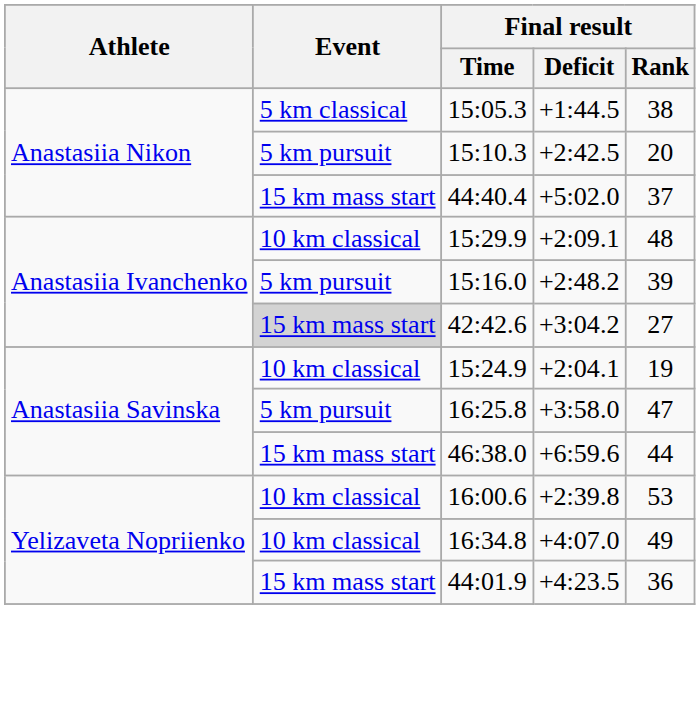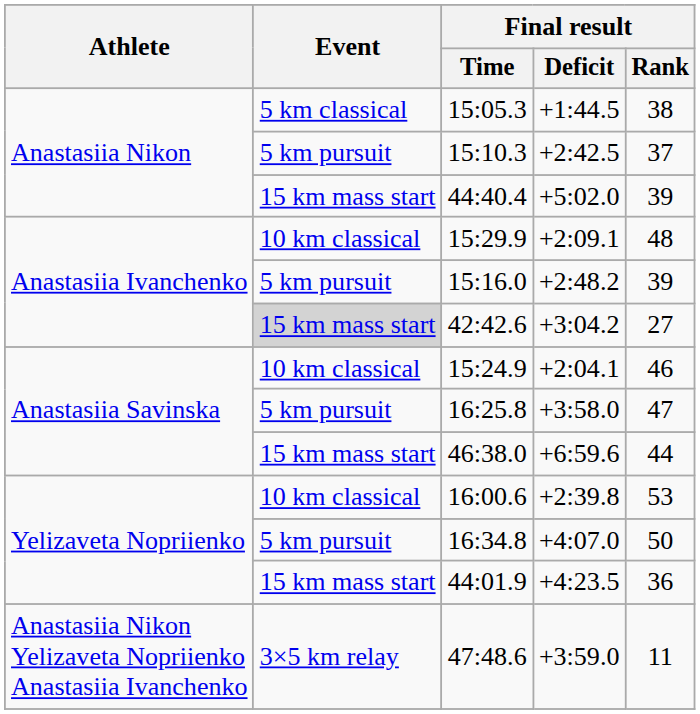 <table class="wikitable" style="font-size:90%">
 <tr>
 <th rowspan=2>Athlete</th>
 <th rowspan=2>Event</th>
 <th colspan=3>Final result</th>
 </tr>
 <tr style="font-size: 95%">
 <th>Time</th>
 <th>Deficit</th>
 <th>Rank</th>
 </tr>
 <tr align=center>
 <td align=left rowspan=3><a href='#'>Anastasiia Nikon</a></td>
 <td align=left><a href='#'>5 km classical</a></td>
 <td>15:05.3</td>
 <td>+1:44.5</td>
 <td>38</td>
 </tr>
 <tr align=center>
 <td align=left><a href='#'>5 km pursuit</a></td>
 <td>15:10.3</td>
 <td>+2:42.5</td>
-<td>20</td>
+<td>37</td>
 </tr>
 <tr align=center>
 <td align=left><a href='#'>15 km mass start</a></td>
 <td>44:40.4</td>
 <td>+5:02.0</td>
-<td>37</td>
+<td>39</td>
 </tr>
 <tr align=center>
 <td align=left rowspan=3><a href='#'>Anastasiia Ivanchenko</a></td>
 <td align=left><a href='#'>10 km classical</a></td>
 <td>15:29.9</td>
 <td>+2:09.1</td>
 <td>48</td>
 </tr>
 <tr align=center>
 <td align=left><a href='#'>5 km pursuit</a></td>
 <td>15:16.0</td>
 <td>+2:48.2</td>
 <td>39</td>
 </tr>
 <tr align=center>
 <td align=left style="background: lightgrey;"><a href='#'>15 km mass start</a></td>
 <td>42:42.6</td>
 <td>+3:04.2</td>
 <td>27</td>
 </tr>
 <tr align=center>
 <td align=left rowspan=3><a href='#'>Anastasiia Savinska</a></td>
 <td align=left><a href='#'>10 km classical</a></td>
 <td>15:24.9</td>
 <td>+2:04.1</td>
-<td>19</td>
+<td>46</td>
 </tr>
 <tr align=center>
 <td align=left><a href='#'>5 km pursuit</a></td>
 <td>16:25.8</td>
 <td>+3:58.0</td>
 <td>47</td>
 </tr>
 <tr align=center>
 <td align=left><a href='#'>15 km mass start</a></td>
 <td>46:38.0</td>
 <td>+6:59.6</td>
 <td>44</td>
 </tr>
 <tr align=center>
 <td align=left rowspan=3><a href='#'>Yelizaveta Nopriienko</a></td>
 <td align=left><a href='#'>10 km classical</a></td>
 <td>16:00.6</td>
 <td>+2:39.8</td>
 <td>53</td>
 </tr>
 <tr align=center>
-<td align=left><a href='#'>10 km classical</a></td>
+<td align=left><a href='#'>5 km pursuit</a></td>
 <td>16:34.8</td>
 <td>+4:07.0</td>
-<td>49</td>
+<td>50</td>
 </tr>
 <tr align=center>
 <td align=left><a href='#'>15 km mass start</a></td>
 <td>44:01.9</td>
 <td>+4:23.5</td>
 <td>36</td>
 </tr>
+<tr align=center>
+<td align=left><a href='#'>Anastasiia Nikon</a><br><a href='#'>Yelizaveta Nopriienko</a><br><a href='#'>Anastasiia Ivanchenko</a></td>
+<td align=left><a href='#'>3×5 km relay</a></td>
+<td>47:48.6</td>
+<td>+3:59.0</td>
+<td>11</td>
+</tr>
 </table>
